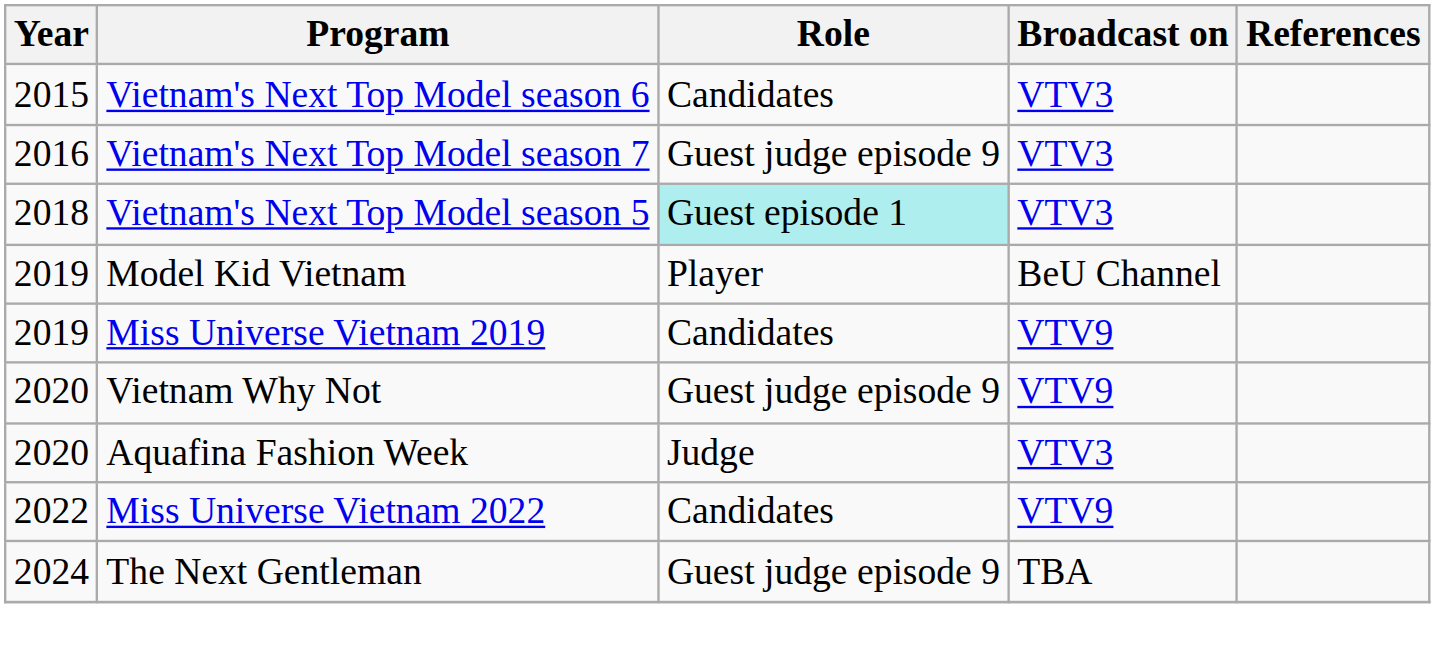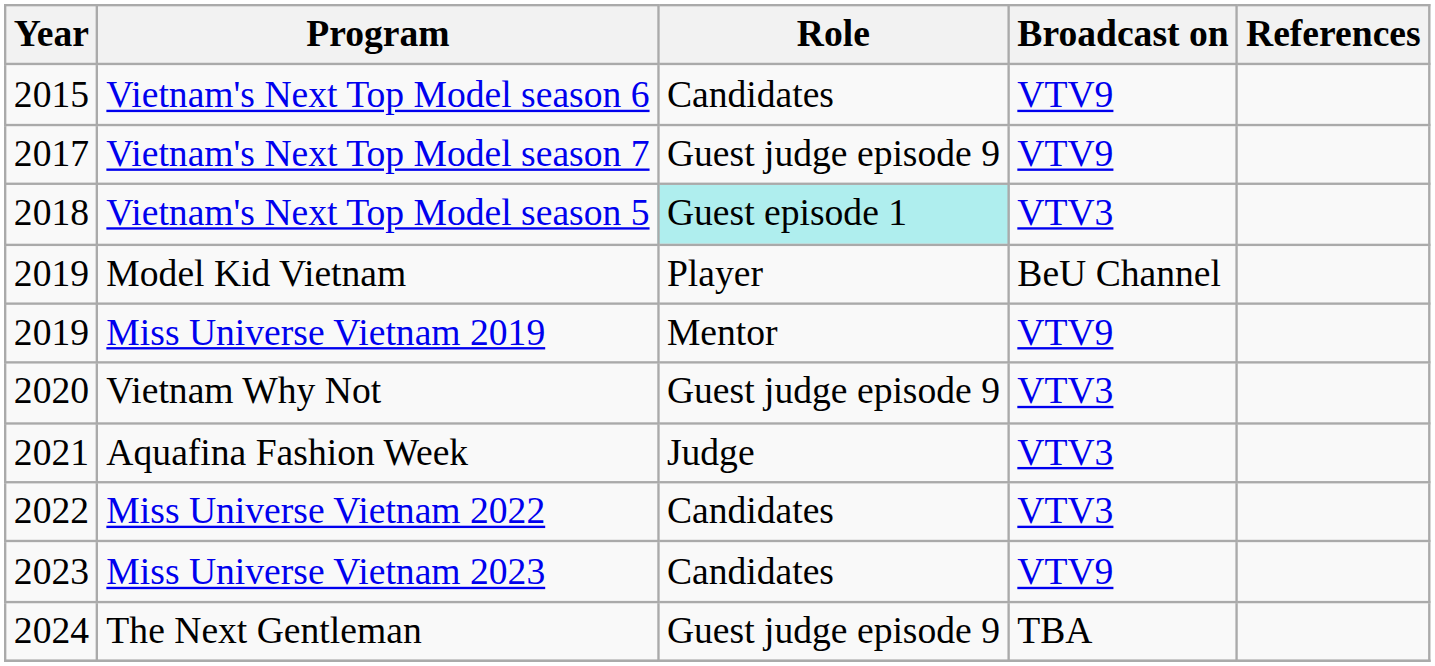 <table class="wikitable">
 <tr>
 <th>Year</th>
 <th>Program</th>
 <th>Role</th>
 <th>Broadcast on</th>
 <th>References</th>
 </tr>
 <tr>
 <td>2015</td>
 <td><a href='#'>Vietnam's Next Top Model season 6</a></td>
 <td>Candidates</td>
-<td><a href='#'>VTV3</a></td>
+<td><a href='#'>VTV9</a></td>
 <td></td>
 </tr>
 <tr>
-<td>2016</td>
+<td>2017</td>
 <td><a href='#'>Vietnam's Next Top Model season 7</a></td>
 <td>Guest judge episode 9</td>
-<td><a href='#'>VTV3</a></td>
+<td><a href='#'>VTV9</a></td>
 <td></td>
 </tr>
 <tr>
 <td>2018</td>
 <td><a href='#'>Vietnam's Next Top Model season 5</a></td>
 <td style="background: paleturquoise;">Guest episode 1</td>
 <td><a href='#'>VTV3</a></td>
 <td></td>
 </tr>
 <tr>
 <td>2019</td>
 <td>Model Kid Vietnam</td>
 <td>Player</td>
 <td>BeU Channel</td>
 <td></td>
 </tr>
 <tr>
 <td>2019</td>
 <td><a href='#'>Miss Universe Vietnam 2019</a></td>
-<td>Candidates</td>
+<td>Mentor</td>
 <td><a href='#'>VTV9</a></td>
 <td></td>
 </tr>
 <tr>
 <td>2020</td>
 <td>Vietnam Why Not</td>
 <td>Guest judge episode 9</td>
-<td><a href='#'>VTV9</a></td>
+<td><a href='#'>VTV3</a></td>
 <td></td>
 </tr>
 <tr>
-<td>2020</td>
+<td>2021</td>
 <td>Aquafina Fashion Week</td>
 <td>Judge</td>
 <td><a href='#'>VTV3</a></td>
 <td></td>
 </tr>
 <tr>
 <td>2022</td>
 <td><a href='#'>Miss Universe Vietnam 2022</a></td>
+<td>Candidates</td>
+<td><a href='#'>VTV3</a></td>
+<td></td>
+</tr>
+<tr>
+<td>2023</td>
+<td><a href='#'>Miss Universe Vietnam 2023</a></td>
 <td>Candidates</td>
 <td><a href='#'>VTV9</a></td>
 <td></td>
 </tr>
 <tr>
 <td>2024</td>
 <td>The Next Gentleman</td>
 <td>Guest judge episode 9</td>
 <td>TBA</td>
 <td></td>
 </tr>
 <tr>
 </tr>
 </table>
